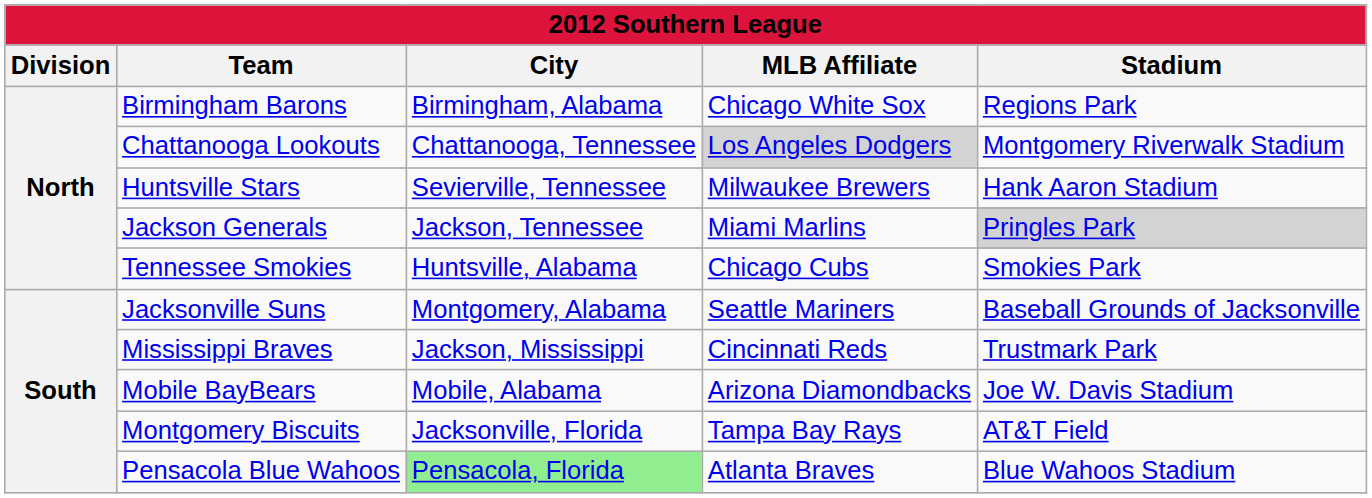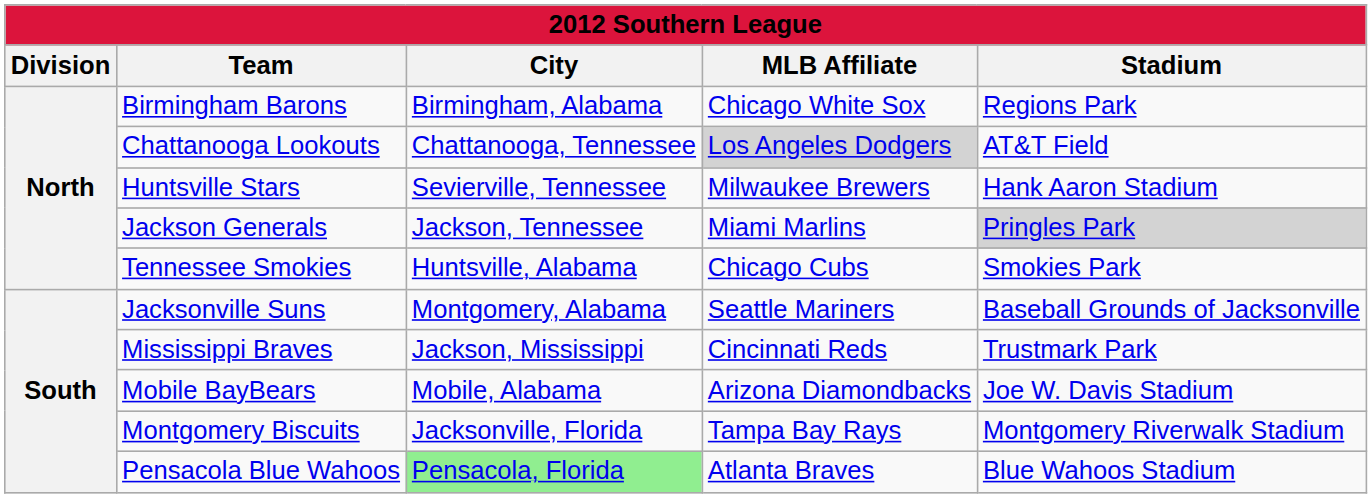 <table class="wikitable" style="width:auto">
 <tr>
 <td bgcolor="#DC143C" align="center" colspan="7"><strong><span>2012 Southern League</span></strong></td>
 </tr>
 <tr>
 <th>Division</th>
 <th>Team</th>
 <th>City</th>
 <th>MLB Affiliate</th>
 <th>Stadium</th>
 </tr>
 <tr>
 <th rowspan="5">North</th>
 <td><a href='#'>Birmingham Barons</a></td>
 <td><a href='#'>Birmingham, Alabama</a></td>
 <td><a href='#'>Chicago White Sox</a></td>
 <td><a href='#'>Regions Park</a></td>
 </tr>
 <tr>
 <td><a href='#'>Chattanooga Lookouts</a></td>
 <td><a href='#'>Chattanooga, Tennessee</a></td>
 <td style="background: lightgrey;"><a href='#'>Los Angeles Dodgers</a></td>
-<td><a href='#'>Montgomery Riverwalk Stadium</a></td>
+<td><a href='#'>AT&T Field</a></td>
 </tr>
 <tr>
 <td><a href='#'>Huntsville Stars</a></td>
 <td><a href='#'>Sevierville, Tennessee</a></td>
 <td><a href='#'>Milwaukee Brewers</a></td>
 <td><a href='#'>Hank Aaron Stadium</a></td>
 </tr>
 <tr>
 <td><a href='#'>Jackson Generals</a></td>
 <td><a href='#'>Jackson, Tennessee</a></td>
 <td><a href='#'>Miami Marlins</a></td>
 <td style="background: lightgrey;"><a href='#'>Pringles Park</a></td>
 </tr>
 <tr>
 <td><a href='#'>Tennessee Smokies</a></td>
 <td><a href='#'>Huntsville, Alabama</a></td>
 <td><a href='#'>Chicago Cubs</a></td>
 <td><a href='#'>Smokies Park</a></td>
 </tr>
 <tr>
 <th rowspan="5">South</th>
 <td><a href='#'>Jacksonville Suns</a></td>
 <td><a href='#'>Montgomery, Alabama</a></td>
 <td><a href='#'>Seattle Mariners</a></td>
 <td><a href='#'>Baseball Grounds of Jacksonville</a></td>
 </tr>
 <tr>
 <td><a href='#'>Mississippi Braves</a></td>
 <td><a href='#'>Jackson, Mississippi</a></td>
 <td><a href='#'>Cincinnati Reds</a></td>
 <td><a href='#'>Trustmark Park</a></td>
 </tr>
 <tr>
 <td><a href='#'>Mobile BayBears</a></td>
 <td><a href='#'>Mobile, Alabama</a></td>
 <td><a href='#'>Arizona Diamondbacks</a></td>
 <td><a href='#'>Joe W. Davis Stadium</a></td>
 </tr>
 <tr>
 <td><a href='#'>Montgomery Biscuits</a></td>
 <td><a href='#'>Jacksonville, Florida</a></td>
 <td><a href='#'>Tampa Bay Rays</a></td>
-<td><a href='#'>AT&T Field</a></td>
+<td><a href='#'>Montgomery Riverwalk Stadium</a></td>
 </tr>
 <tr>
 <td><a href='#'>Pensacola Blue Wahoos</a></td>
 <td style="background: lightgreen;"><a href='#'>Pensacola, Florida</a></td>
 <td><a href='#'>Atlanta Braves</a></td>
 <td><a href='#'>Blue Wahoos Stadium</a></td>
 </tr>
 </table>
